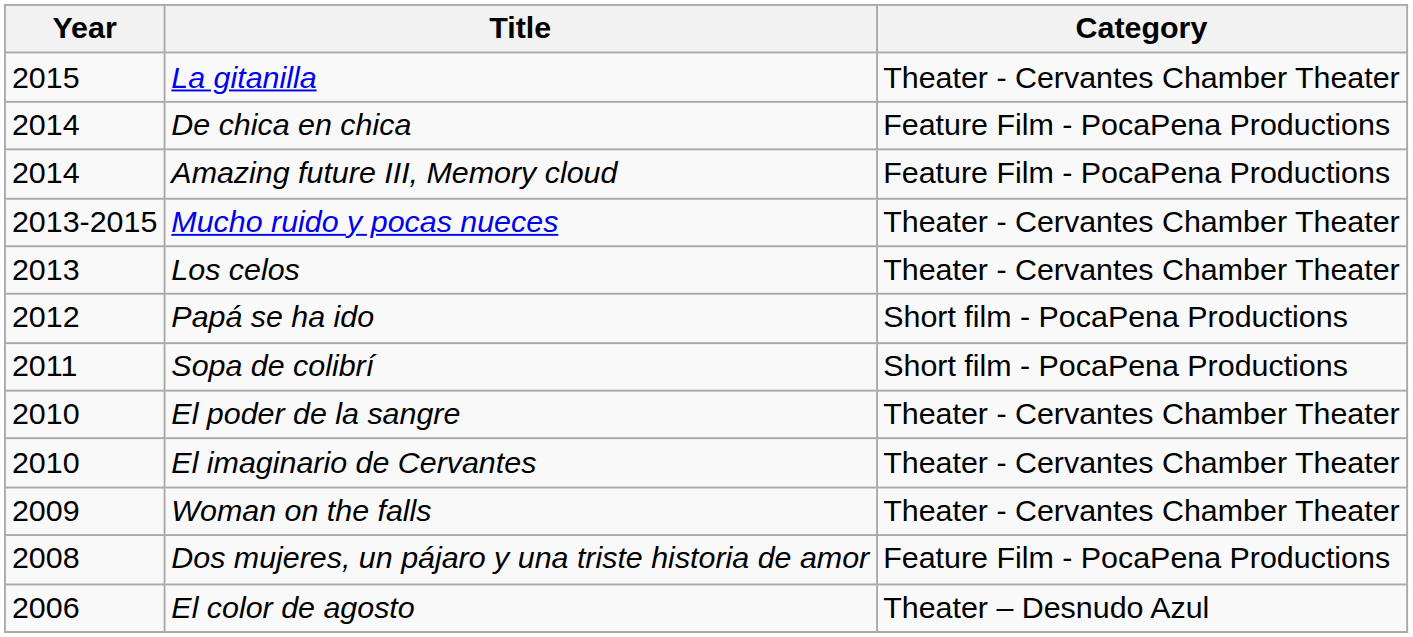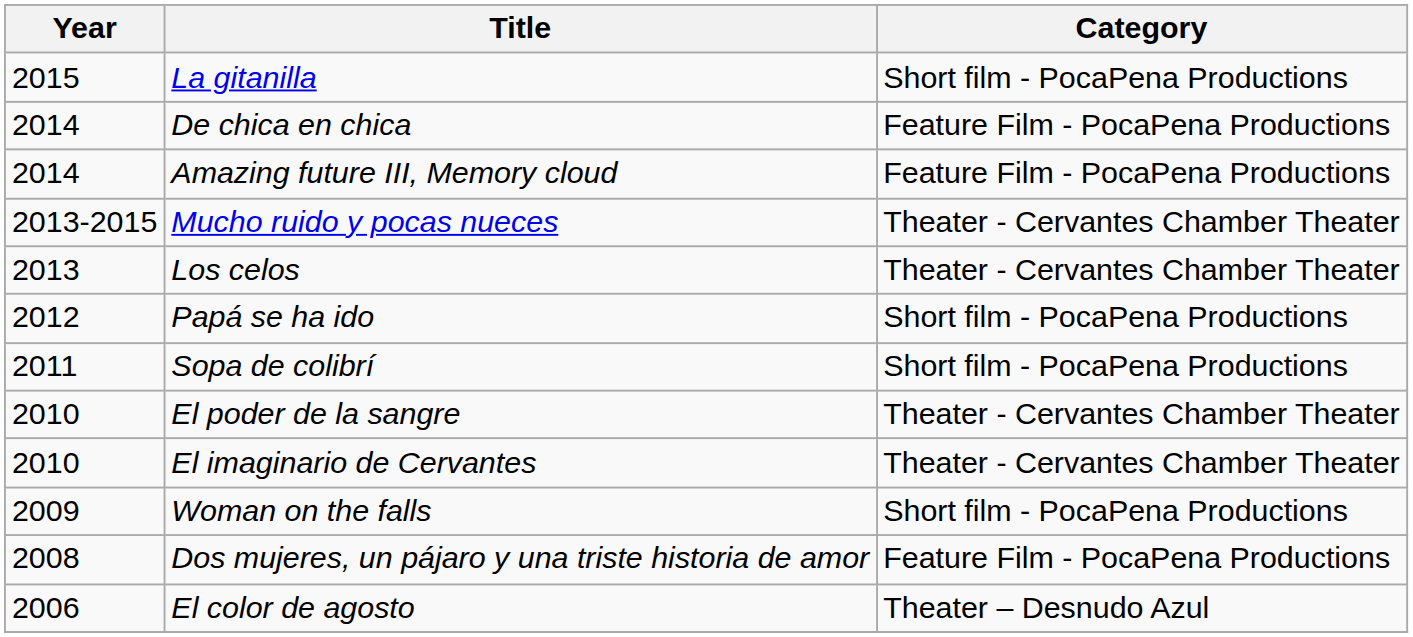 <table class="wikitable sortable">
 <tr>
 <th>Year</th>
 <th>Title</th>
 <th>Category</th>
 </tr>
 <tr>
 <td>2015</td>
 <td><em><a href='#'>La gitanilla</a></em></td>
-<td>Theater - Cervantes Chamber Theater</td>
+<td>Short film - PocaPena Productions</td>
 </tr>
 <tr>
 <td>2014</td>
 <td><em>De chica en chica</em></td>
 <td>Feature Film - PocaPena Productions</td>
 </tr>
 <tr>
 <td>2014</td>
 <td><em>Amazing future III, Memory cloud</em></td>
 <td>Feature Film - PocaPena Productions</td>
 </tr>
 <tr>
 <td>2013-2015</td>
 <td><em><a href='#'>Mucho ruido y pocas nueces</a></em></td>
 <td>Theater - Cervantes Chamber Theater</td>
 </tr>
 <tr>
 <td>2013</td>
 <td><em>Los celos</em></td>
 <td>Theater - Cervantes Chamber Theater</td>
 </tr>
 <tr>
 <td>2012</td>
 <td><em>Papá se ha ido</em></td>
 <td>Short film - PocaPena Productions</td>
 </tr>
 <tr>
 <td>2011</td>
 <td><em>Sopa de colibrí</em></td>
 <td>Short film - PocaPena Productions</td>
 </tr>
 <tr>
 <td>2010</td>
 <td><em>El poder de la sangre</em></td>
 <td>Theater - Cervantes Chamber Theater</td>
 </tr>
 <tr>
 <td>2010</td>
 <td><em>El imaginario de Cervantes</em></td>
 <td>Theater - Cervantes Chamber Theater</td>
 </tr>
 <tr>
 <td>2009</td>
 <td><em>Woman on the falls</em></td>
-<td>Theater - Cervantes Chamber Theater</td>
+<td>Short film - PocaPena Productions</td>
 </tr>
 <tr>
 <td>2008</td>
 <td><em>Dos mujeres, un pájaro y una triste historia de amor</em></td>
 <td>Feature Film - PocaPena Productions</td>
 </tr>
 <tr>
 <td>2006</td>
 <td><em>El color de agosto</em></td>
 <td>Theater – Desnudo Azul</td>
 </tr>
 <tr>
 </tr>
 </table>
